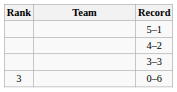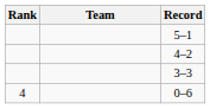 <table class="wikitable">
 <tr>
 <th>Rank</th>
 <th width=150px>Team</th>
 <th>Record</th>
 </tr>
 <tr>
 <td align=center></td>
 <td></td>
 <td align=center>5–1</td>
 </tr>
 <tr>
 <td align=center></td>
 <td></td>
 <td align=center>4–2</td>
 </tr>
 <tr>
 <td align=center></td>
 <td></td>
 <td align=center>3–3</td>
 </tr>
 <tr>
-<td align=center>3</td>
+<td align=center>4</td>
 <td></td>
 <td align=center>0–6</td>
 </tr>
 </table>
